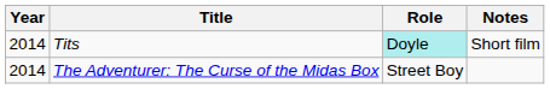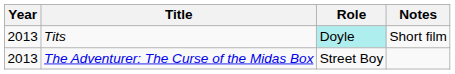 <table class="wikitable sortable">
 <tr>
 <th>Year</th>
 <th>Title</th>
 <th>Role</th>
 <th class="unsortable">Notes</th>
 </tr>
 <tr>
-<td>2014</td>
+<td>2013</td>
 <td><em>Tits</em></td>
 <td style="background: paleturquoise;">Doyle</td>
 <td>Short film</td>
 </tr>
 <tr>
-<td>2014</td>
+<td>2013</td>
 <td><em><a href='#'>The Adventurer: The Curse of the Midas Box</a></em></td>
 <td>Street Boy</td>
 <td></td>
 </tr>
 </table>
